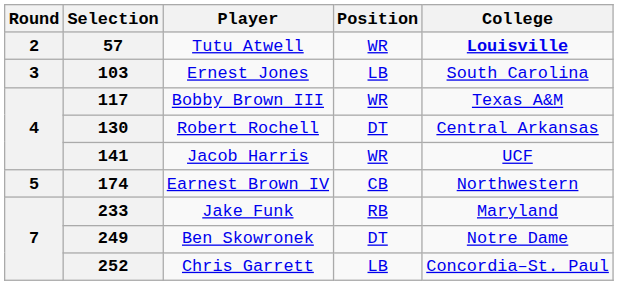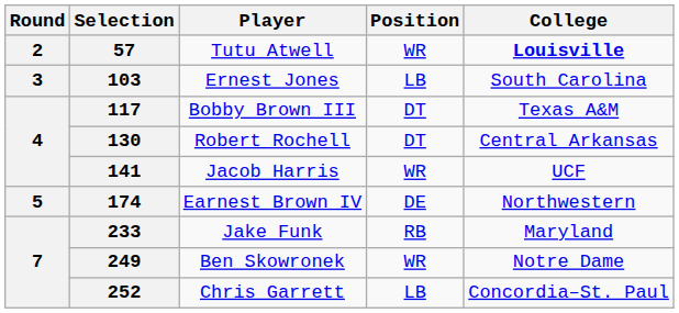 <table class="wikitable" style="text-align:center">
 <tr>
 <th>Round</th>
 <th>Selection</th>
 <th>Player</th>
 <th>Position</th>
 <th>College</th>
 </tr>
 <tr>
 <th>2</th>
 <th>57</th>
 <td><a href='#'>Tutu Atwell</a></td>
 <td><a href='#'>WR</a></td>
 <td><strong><a href='#'>Louisville</a></strong></td>
 </tr>
 <tr>
 <th>3</th>
 <th>103</th>
 <td><a href='#'>Ernest Jones</a></td>
 <td><a href='#'>LB</a></td>
 <td><a href='#'>South Carolina</a></td>
 </tr>
 <tr>
 <th rowspan="3">4</th>
 <th>117</th>
 <td><a href='#'>Bobby Brown III</a></td>
-<td><a href='#'>WR</a></td>
+<td><a href='#'>DT</a></td>
 <td><a href='#'>Texas A&M</a></td>
 </tr>
 <tr>
 <th>130</th>
 <td><a href='#'>Robert Rochell</a></td>
 <td><a href='#'>DT</a></td>
 <td><a href='#'>Central Arkansas</a></td>
 </tr>
 <tr>
 <th>141</th>
 <td><a href='#'>Jacob Harris</a></td>
 <td><a href='#'>WR</a></td>
 <td><a href='#'>UCF</a></td>
 </tr>
 <tr>
 <th>5</th>
 <th>174</th>
 <td><a href='#'>Earnest Brown IV</a></td>
-<td><a href='#'>CB</a></td>
+<td><a href='#'>DE</a></td>
 <td><a href='#'>Northwestern</a></td>
 </tr>
 <tr>
 <th rowspan="3">7</th>
 <th>233</th>
 <td><a href='#'>Jake Funk</a></td>
 <td><a href='#'>RB</a></td>
 <td><a href='#'>Maryland</a></td>
 </tr>
 <tr>
 <th>249</th>
 <td><a href='#'>Ben Skowronek</a></td>
-<td><a href='#'>DT</a></td>
+<td><a href='#'>WR</a></td>
 <td><a href='#'>Notre Dame</a></td>
 </tr>
 <tr>
 <th>252</th>
 <td><a href='#'>Chris Garrett</a></td>
 <td><a href='#'>LB</a></td>
 <td><a href='#'>Concordia–St. Paul</a></td>
 </tr>
 </table>
